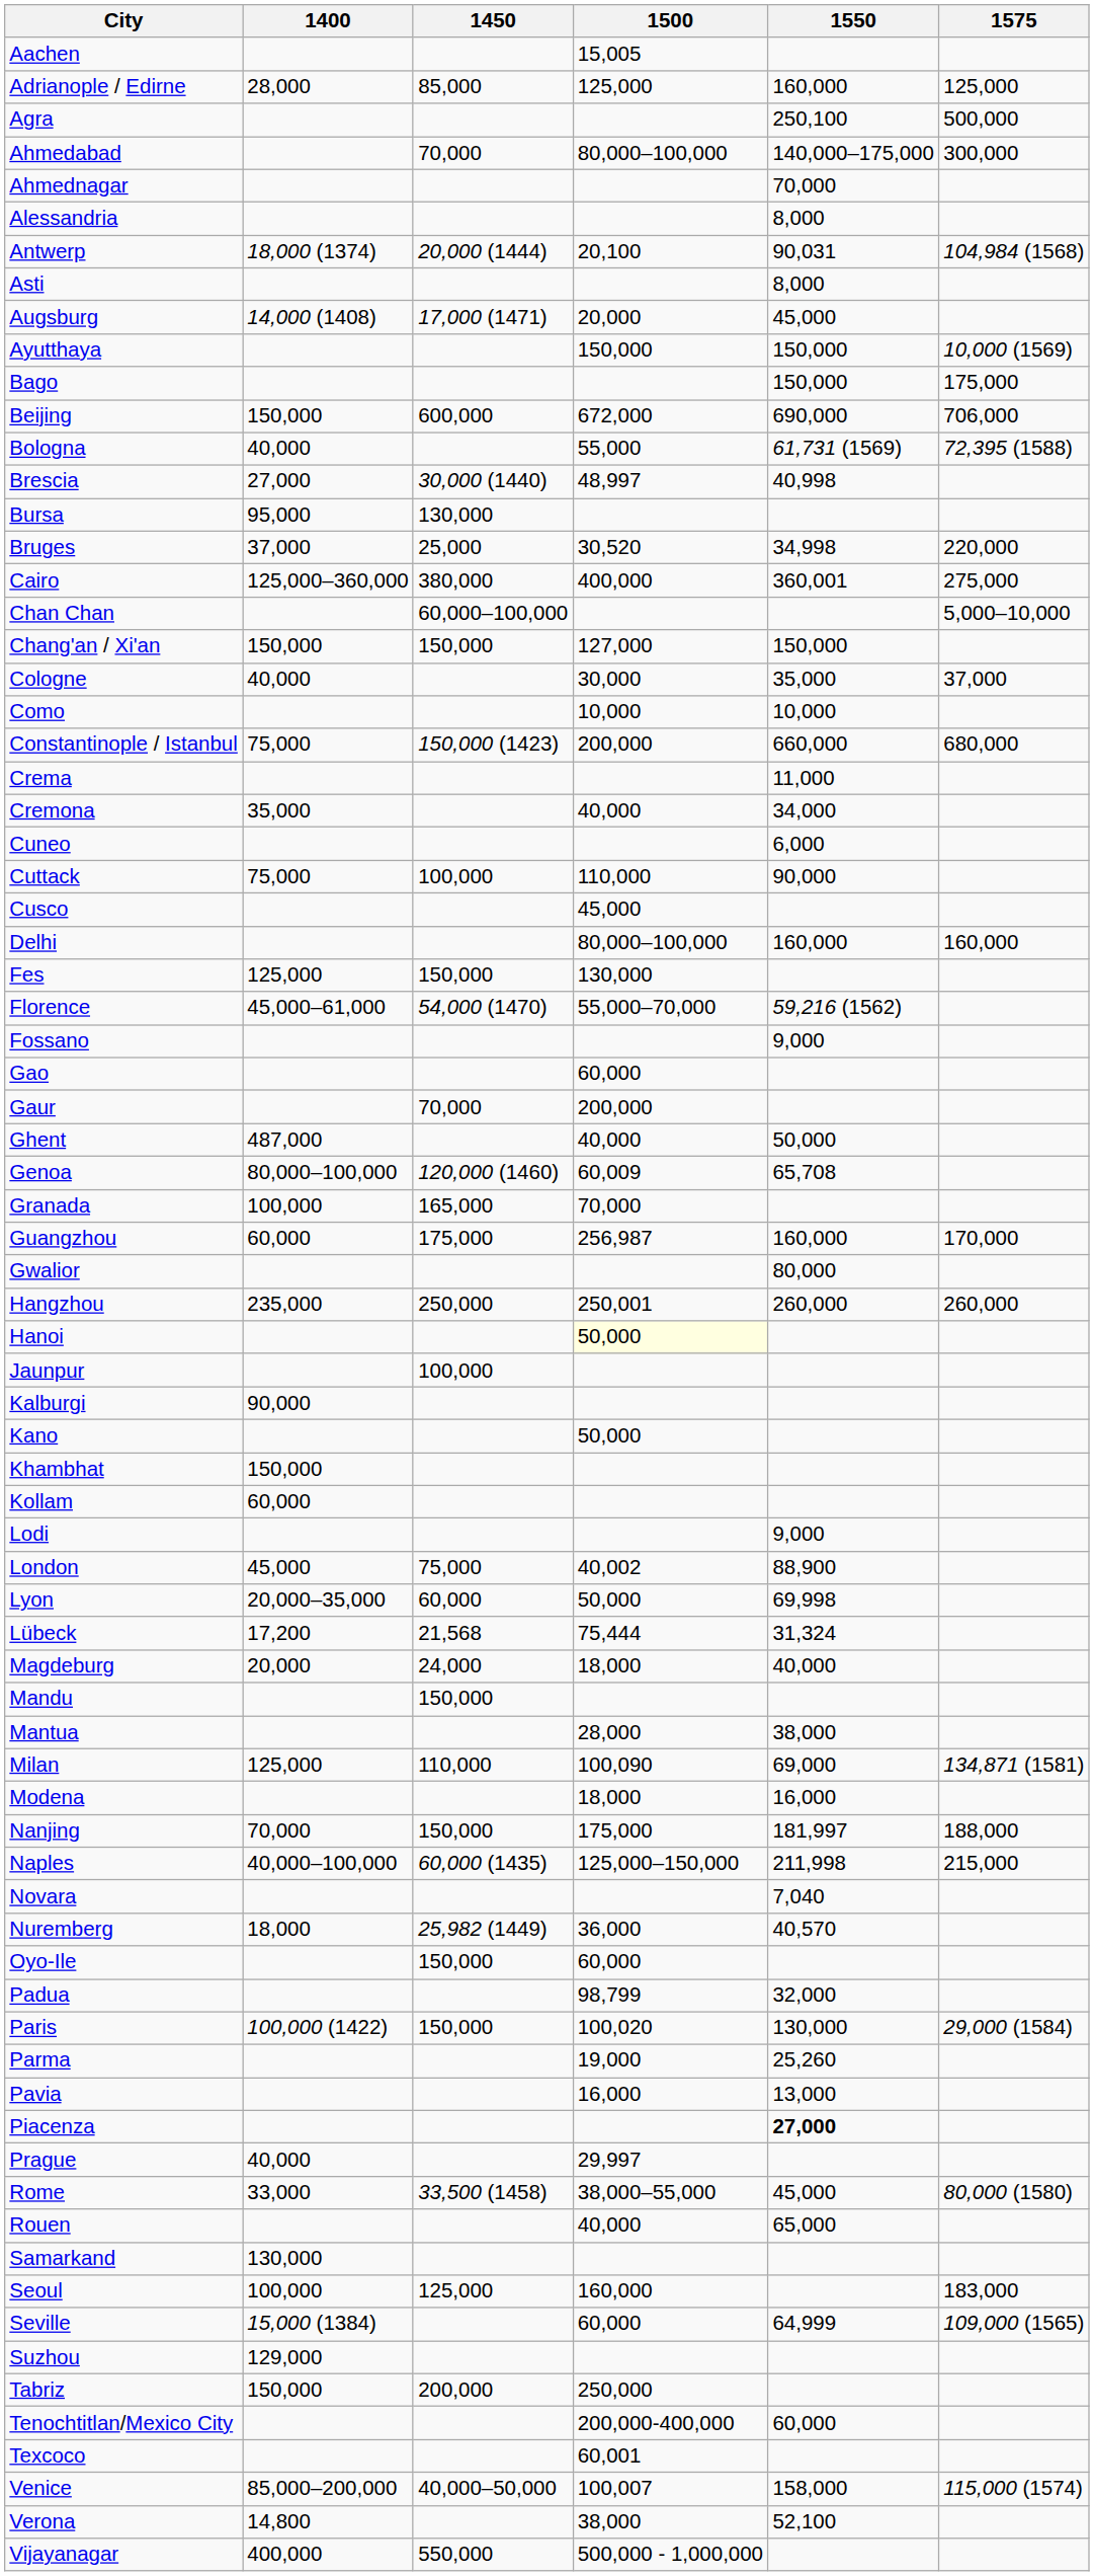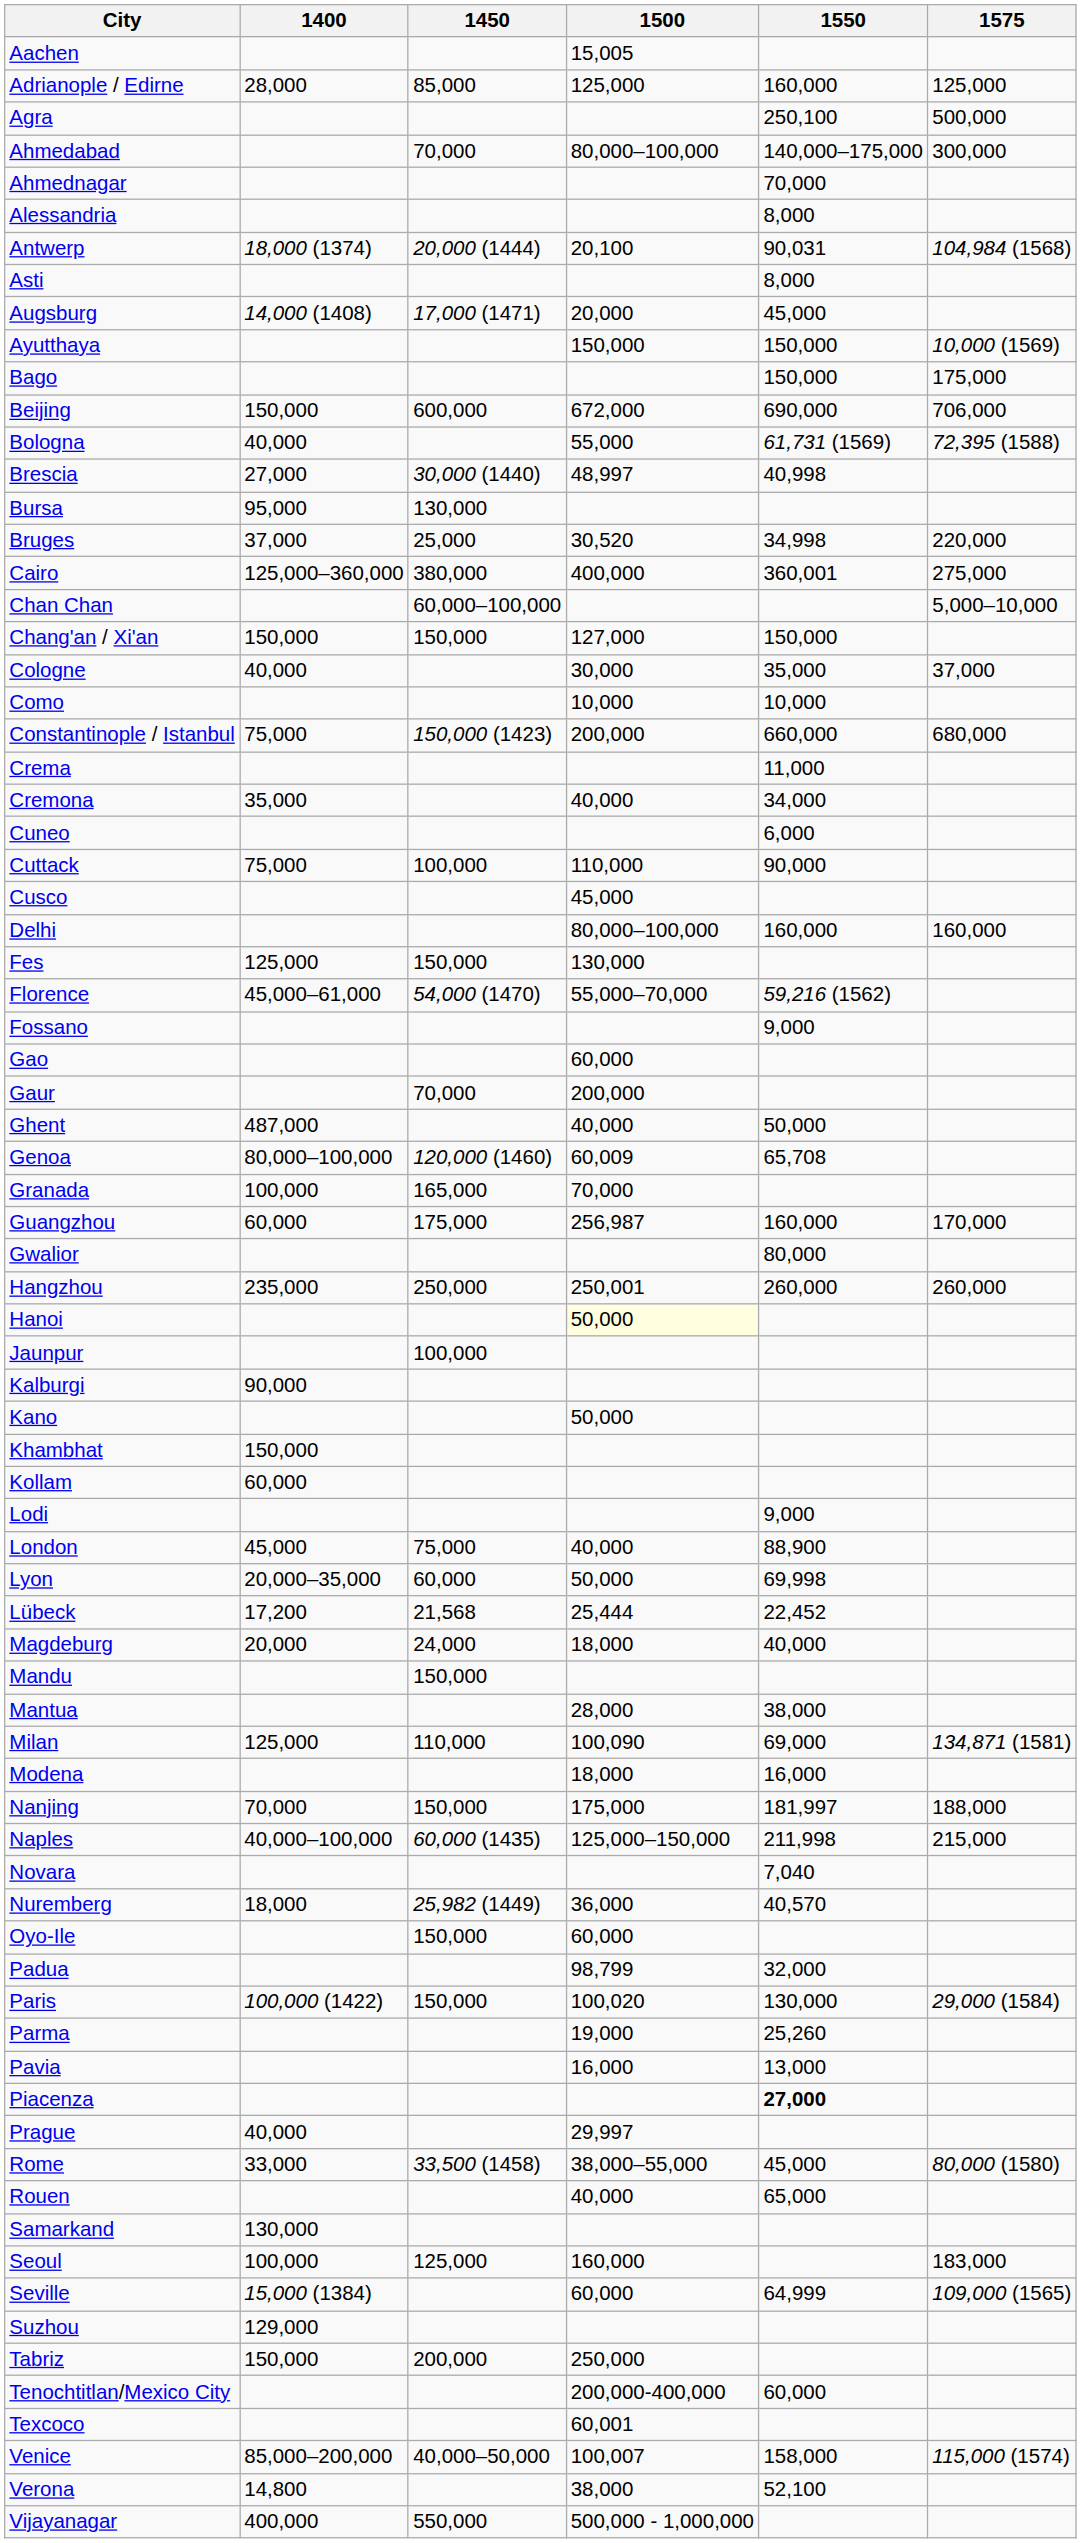 <table class="wikitable sortable">
 <tr>
 <th>City</th>
 <th data-sort-type="number">1400</th>
 <th data-sort-type="number">1450</th>
 <th data-sort-type="number">1500</th>
 <th data-sort-type="number">1550</th>
 <th data-sort-type="number">1575</th>
 </tr>
 <tr>
 <td><a href='#'>Aachen</a></td>
 <td></td>
 <td></td>
 <td>15,005</td>
 <td></td>
 <td></td>
 </tr>
 <tr>
 <td><a href='#'>Adrianople</a> / <a href='#'>Edirne</a></td>
 <td>28,000</td>
 <td>85,000</td>
 <td>125,000</td>
 <td>160,000</td>
 <td>125,000</td>
 </tr>
 <tr>
 <td><a href='#'>Agra</a></td>
 <td></td>
 <td></td>
 <td></td>
 <td>250,100</td>
 <td>500,000</td>
 </tr>
 <tr>
 <td><a href='#'>Ahmedabad</a></td>
 <td></td>
 <td>70,000</td>
 <td>80,000–100,000</td>
 <td>140,000–175,000</td>
 <td>300,000</td>
 </tr>
 <tr>
 <td><a href='#'>Ahmednagar</a></td>
 <td></td>
 <td></td>
 <td></td>
 <td>70,000</td>
 <td></td>
 </tr>
 <tr>
 <td><a href='#'>Alessandria</a></td>
 <td></td>
 <td></td>
 <td></td>
 <td>8,000</td>
 <td></td>
 </tr>
 <tr>
 <td><a href='#'>Antwerp</a></td>
 <td><em>18,000</em> (1374)</td>
 <td><em>20,000</em> (1444)</td>
 <td>20,100</td>
 <td>90,031</td>
 <td><em>104,984</em> (1568)</td>
 </tr>
 <tr>
 <td><a href='#'>Asti</a></td>
 <td></td>
 <td></td>
 <td></td>
 <td>8,000</td>
 <td></td>
 </tr>
 <tr>
 <td><a href='#'>Augsburg</a></td>
 <td><em>14,000</em> (1408)</td>
 <td><em>17,000</em> (1471)</td>
 <td>20,000</td>
 <td>45,000</td>
 <td></td>
 </tr>
 <tr>
 <td><a href='#'>Ayutthaya</a></td>
 <td></td>
 <td></td>
 <td>150,000</td>
 <td>150,000</td>
 <td><em>10,000</em> (1569)</td>
 </tr>
 <tr>
 <td><a href='#'>Bago</a></td>
 <td></td>
 <td></td>
 <td></td>
 <td>150,000</td>
 <td>175,000</td>
 </tr>
 <tr>
 <td><a href='#'>Beijing</a></td>
 <td>150,000</td>
 <td>600,000</td>
 <td>672,000</td>
 <td>690,000</td>
 <td>706,000</td>
 </tr>
 <tr>
 <td><a href='#'>Bologna</a></td>
 <td>40,000</td>
 <td></td>
 <td>55,000</td>
 <td><em>61,731</em> (1569)</td>
 <td><em>72,395</em> (1588)</td>
 </tr>
 <tr>
 <td><a href='#'>Brescia</a></td>
 <td>27,000</td>
 <td><em>30,000</em> (1440)</td>
 <td>48,997</td>
 <td>40,998</td>
 <td></td>
 </tr>
 <tr>
 <td><a href='#'>Bursa</a></td>
 <td>95,000</td>
 <td>130,000</td>
 <td></td>
 <td></td>
 <td></td>
 </tr>
 <tr>
 <td><a href='#'>Bruges</a></td>
 <td>37,000</td>
 <td>25,000</td>
 <td>30,520</td>
 <td>34,998</td>
 <td>220,000</td>
 </tr>
 <tr>
 <td><a href='#'>Cairo</a></td>
 <td>125,000–360,000</td>
 <td>380,000</td>
 <td>400,000</td>
 <td>360,001</td>
 <td>275,000</td>
 </tr>
 <tr>
 <td><a href='#'>Chan Chan</a></td>
 <td></td>
 <td>60,000–100,000</td>
 <td></td>
 <td></td>
 <td>5,000–10,000</td>
 </tr>
 <tr>
 <td><a href='#'>Chang'an</a> / <a href='#'>Xi'an</a></td>
 <td>150,000</td>
 <td>150,000</td>
 <td>127,000</td>
 <td>150,000</td>
 <td></td>
 </tr>
 <tr>
 <td><a href='#'>Cologne</a></td>
 <td>40,000</td>
 <td></td>
 <td>30,000</td>
 <td>35,000</td>
 <td>37,000</td>
 </tr>
 <tr>
 <td><a href='#'>Como</a></td>
 <td></td>
 <td></td>
 <td>10,000</td>
 <td>10,000</td>
 <td></td>
 </tr>
 <tr>
 <td><a href='#'>Constantinople</a> / <a href='#'>Istanbul</a></td>
 <td>75,000</td>
 <td><em>150,000</em> (1423)</td>
 <td>200,000</td>
 <td>660,000</td>
 <td>680,000</td>
 </tr>
 <tr>
 <td><a href='#'>Crema</a></td>
 <td></td>
 <td></td>
 <td></td>
 <td>11,000</td>
 <td></td>
 </tr>
 <tr>
 <td><a href='#'>Cremona</a></td>
 <td>35,000</td>
 <td></td>
 <td>40,000</td>
 <td>34,000</td>
 <td></td>
 </tr>
 <tr>
 <td><a href='#'>Cuneo</a></td>
 <td></td>
 <td></td>
 <td></td>
 <td>6,000</td>
 <td></td>
 </tr>
 <tr>
 <td><a href='#'>Cuttack</a></td>
 <td>75,000</td>
 <td>100,000</td>
 <td>110,000</td>
 <td>90,000</td>
 <td></td>
 </tr>
 <tr>
 <td><a href='#'>Cusco</a></td>
 <td></td>
 <td></td>
 <td>45,000</td>
 <td></td>
 <td></td>
 </tr>
 <tr>
 <td><a href='#'>Delhi</a></td>
 <td></td>
 <td></td>
 <td>80,000–100,000</td>
 <td>160,000</td>
 <td>160,000</td>
 </tr>
 <tr>
 <td><a href='#'>Fes</a></td>
 <td>125,000</td>
 <td>150,000</td>
 <td>130,000</td>
 <td></td>
 <td></td>
 </tr>
 <tr>
 <td><a href='#'>Florence</a></td>
 <td>45,000–61,000</td>
 <td><em>54,000</em> (1470)</td>
 <td>55,000–70,000</td>
 <td><em>59,216</em> (1562)</td>
 <td></td>
 </tr>
 <tr>
 <td><a href='#'>Fossano</a></td>
 <td></td>
 <td></td>
 <td></td>
 <td>9,000</td>
 <td></td>
 </tr>
 <tr>
 <td><a href='#'>Gao</a></td>
 <td></td>
 <td></td>
 <td>60,000</td>
 <td></td>
 <td></td>
 </tr>
 <tr>
 <td><a href='#'>Gaur</a></td>
 <td></td>
 <td>70,000</td>
 <td>200,000</td>
 <td></td>
 <td></td>
 </tr>
 <tr>
 <td><a href='#'>Ghent</a></td>
 <td>487,000</td>
 <td></td>
 <td>40,000</td>
 <td>50,000</td>
 <td></td>
 </tr>
 <tr>
 <td><a href='#'>Genoa</a></td>
 <td>80,000–100,000</td>
 <td><em>120,000</em> (1460)</td>
 <td>60,009</td>
 <td>65,708</td>
 <td></td>
 </tr>
 <tr>
 <td><a href='#'>Granada</a></td>
 <td>100,000</td>
 <td>165,000</td>
 <td>70,000</td>
 <td></td>
 <td></td>
 </tr>
 <tr>
 <td><a href='#'>Guangzhou</a></td>
 <td>60,000</td>
 <td>175,000</td>
 <td>256,987</td>
 <td>160,000</td>
 <td>170,000</td>
 </tr>
 <tr>
 <td><a href='#'>Gwalior</a></td>
 <td></td>
 <td></td>
 <td></td>
 <td>80,000</td>
 <td></td>
 </tr>
 <tr>
 <td><a href='#'>Hangzhou</a></td>
 <td>235,000</td>
 <td>250,000</td>
 <td>250,001</td>
 <td>260,000</td>
 <td>260,000</td>
 </tr>
 <tr>
 <td><a href='#'>Hanoi</a></td>
 <td></td>
 <td></td>
 <td style="background: lightyellow;">50,000</td>
 <td></td>
 <td></td>
 </tr>
 <tr>
 <td><a href='#'>Jaunpur</a></td>
 <td></td>
 <td>100,000</td>
 <td></td>
 <td></td>
 <td></td>
 </tr>
 <tr>
 <td><a href='#'>Kalburgi</a></td>
 <td>90,000</td>
 <td></td>
 <td></td>
 <td></td>
 <td></td>
 </tr>
 <tr>
 <td><a href='#'>Kano</a></td>
 <td></td>
 <td></td>
 <td>50,000</td>
 <td></td>
 <td></td>
 </tr>
 <tr>
 <td><a href='#'>Khambhat</a></td>
 <td>150,000</td>
 <td></td>
 <td></td>
 <td></td>
 <td></td>
 </tr>
 <tr>
 <td><a href='#'>Kollam</a></td>
 <td>60,000</td>
 <td></td>
 <td></td>
 <td></td>
 <td></td>
 </tr>
 <tr>
 <td><a href='#'>Lodi</a></td>
 <td></td>
 <td></td>
 <td></td>
 <td>9,000</td>
 <td></td>
 </tr>
 <tr>
 <td><a href='#'>London</a></td>
 <td>45,000</td>
 <td>75,000</td>
-<td>40,002</td>
+<td>40,000</td>
 <td>88,900</td>
 <td></td>
 </tr>
 <tr>
 <td><a href='#'>Lyon</a></td>
 <td>20,000–35,000</td>
 <td>60,000</td>
 <td>50,000</td>
 <td>69,998</td>
 <td></td>
 </tr>
 <tr>
 <td><a href='#'>Lübeck</a></td>
 <td>17,200</td>
 <td>21,568</td>
-<td>75,444</td>
-<td>31,324</td>
+<td>25,444</td>
+<td>22,452</td>
 <td></td>
 </tr>
 <tr>
 <td><a href='#'>Magdeburg</a></td>
 <td>20,000</td>
 <td>24,000</td>
 <td>18,000</td>
 <td>40,000</td>
 <td></td>
 </tr>
 <tr>
 <td><a href='#'>Mandu</a></td>
 <td></td>
 <td>150,000</td>
 <td></td>
 <td></td>
 <td></td>
 </tr>
 <tr>
 <td><a href='#'>Mantua</a></td>
 <td></td>
 <td></td>
 <td>28,000</td>
 <td>38,000</td>
 <td></td>
 </tr>
 <tr>
 <td><a href='#'>Milan</a></td>
 <td>125,000</td>
 <td>110,000</td>
 <td>100,090</td>
 <td>69,000</td>
 <td><em>134,871</em> (1581)</td>
 </tr>
 <tr>
 <td><a href='#'>Modena</a></td>
 <td></td>
 <td></td>
 <td>18,000</td>
 <td>16,000</td>
 <td></td>
 </tr>
 <tr>
 <td><a href='#'>Nanjing</a></td>
 <td>70,000</td>
 <td>150,000</td>
 <td>175,000</td>
 <td>181,997</td>
 <td>188,000</td>
 </tr>
 <tr>
 <td><a href='#'>Naples</a></td>
 <td>40,000–100,000</td>
 <td><em>60,000</em> (1435)</td>
 <td>125,000–150,000</td>
 <td>211,998</td>
 <td>215,000</td>
 </tr>
 <tr>
 <td><a href='#'>Novara</a></td>
 <td></td>
 <td></td>
 <td></td>
 <td>7,040</td>
 <td></td>
 </tr>
 <tr>
 <td><a href='#'>Nuremberg</a></td>
 <td>18,000</td>
 <td><em>25,982</em> (1449)</td>
 <td>36,000</td>
 <td>40,570</td>
 <td></td>
 </tr>
 <tr>
 <td><a href='#'>Oyo-Ile</a></td>
 <td></td>
 <td>150,000</td>
 <td>60,000</td>
 <td></td>
 <td></td>
 </tr>
 <tr>
 <td><a href='#'>Padua</a></td>
 <td></td>
 <td></td>
 <td>98,799</td>
 <td>32,000</td>
 <td></td>
 </tr>
 <tr>
 <td><a href='#'>Paris</a></td>
 <td><em>100,000</em> (1422)</td>
 <td>150,000</td>
 <td>100,020</td>
 <td>130,000</td>
 <td><em>29,000</em> (1584)</td>
 </tr>
 <tr>
 <td><a href='#'>Parma</a></td>
 <td></td>
 <td></td>
 <td>19,000</td>
 <td>25,260</td>
 <td></td>
 </tr>
 <tr>
 <td><a href='#'>Pavia</a></td>
 <td></td>
 <td></td>
 <td>16,000</td>
 <td>13,000</td>
 <td></td>
 </tr>
 <tr>
 <td><a href='#'>Piacenza</a></td>
 <td></td>
 <td></td>
 <td></td>
 <td><strong>27,000</strong></td>
 <td></td>
 </tr>
 <tr>
 <td><a href='#'>Prague</a></td>
 <td>40,000</td>
 <td></td>
 <td>29,997</td>
 <td></td>
 <td></td>
 </tr>
 <tr>
 <td><a href='#'>Rome</a></td>
 <td>33,000</td>
 <td><em>33,500</em> (1458)</td>
 <td>38,000–55,000</td>
 <td>45,000</td>
 <td><em>80,000</em> (1580)</td>
 </tr>
 <tr>
 <td><a href='#'>Rouen</a></td>
 <td></td>
 <td></td>
 <td>40,000</td>
 <td>65,000</td>
 <td></td>
 </tr>
 <tr>
 <td><a href='#'>Samarkand</a></td>
 <td>130,000</td>
 <td></td>
 <td></td>
 <td></td>
 <td></td>
 </tr>
 <tr>
 <td><a href='#'>Seoul</a></td>
 <td>100,000</td>
 <td>125,000</td>
 <td>160,000</td>
 <td></td>
 <td>183,000</td>
 </tr>
 <tr>
 <td><a href='#'>Seville</a></td>
 <td><em>15,000</em> (1384)</td>
 <td></td>
 <td>60,000</td>
 <td>64,999</td>
 <td><em>109,000</em> (1565)</td>
 </tr>
 <tr>
 <td><a href='#'>Suzhou</a></td>
 <td>129,000</td>
 <td></td>
 <td></td>
 <td></td>
 <td></td>
 </tr>
 <tr>
 <td><a href='#'>Tabriz</a></td>
 <td>150,000</td>
 <td>200,000</td>
 <td>250,000</td>
 <td></td>
 <td></td>
 </tr>
 <tr>
 <td><a href='#'>Tenochtitlan</a>/<a href='#'>Mexico City</a></td>
 <td></td>
 <td></td>
 <td>200,000-400,000</td>
 <td>60,000</td>
 <td></td>
 </tr>
 <tr>
 <td><a href='#'>Texcoco</a></td>
 <td></td>
 <td></td>
 <td>60,001</td>
 <td></td>
 <td></td>
 </tr>
 <tr>
 <td><a href='#'>Venice</a></td>
 <td>85,000–200,000</td>
 <td>40,000–50,000</td>
 <td>100,007</td>
 <td>158,000</td>
 <td><em>115,000</em> (1574)</td>
 </tr>
 <tr>
 <td><a href='#'>Verona</a></td>
 <td>14,800</td>
 <td></td>
 <td>38,000</td>
 <td>52,100</td>
 <td></td>
 </tr>
 <tr>
 <td><a href='#'>Vijayanagar</a></td>
 <td>400,000</td>
 <td>550,000</td>
 <td>500,000 - 1,000,000</td>
 <td></td>
 <td></td>
 </tr>
 </table>
